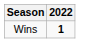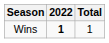 <table class="wikitable">
 <tr>
 <th>Season</th>
 <th>2022</th>
+<th><strong>Total</strong></th>
 </tr>
 <tr align="center">
 <td>Wins</td>
 <td><strong>1</strong></td>
+<td>1</td>
 </tr>
 </table>
